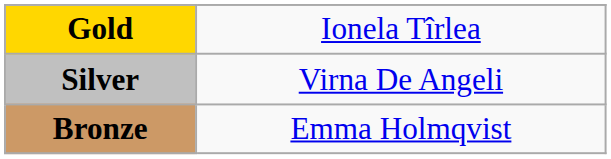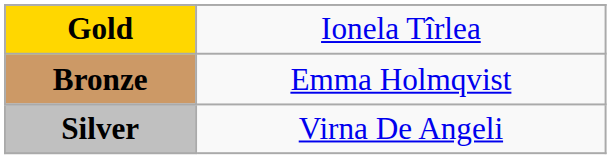 <table class="wikitable" style="text-align:center; " width="35%">
 <tr>
 <td bgcolor="gold"><strong>Gold</strong></td>
 <td><a href='#'>Ionela Tîrlea</a><br>  <small><em></em></small></td>
 </tr>
 <tr>
+<td bgcolor="CC9966"><strong>Bronze</strong></td>
+<td><a href='#'>Emma Holmqvist</a><br>  <small><em></em></small></td>
+</tr>
+<tr>
 <td bgcolor="silver"><strong>Silver</strong></td>
 <td><a href='#'>Virna De Angeli</a><br>  <small><em></em></small></td>
 </tr>
-<tr>
-<td bgcolor="CC9966"><strong>Bronze</strong></td>
-<td><a href='#'>Emma Holmqvist</a><br>  <small><em></em></small></td>
-</tr>
 </table>
